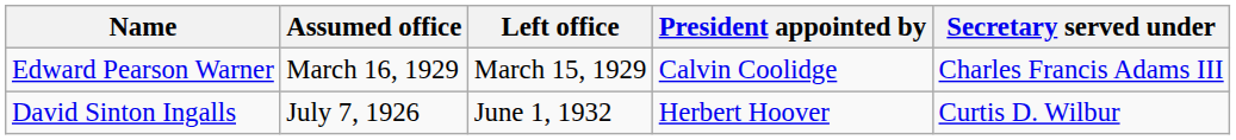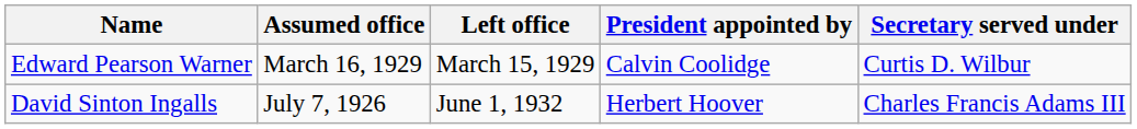 <table class="wikitable">
 <tr>
 <th>Name</th>
 <th>Assumed office</th>
 <th>Left office</th>
 <th><a href='#'>President</a> appointed by</th>
 <th><a href='#'>Secretary</a> served under</th>
 </tr>
 <tr>
 <td><a href='#'>Edward Pearson Warner</a></td>
 <td>March 16, 1929</td>
 <td>March 15, 1929</td>
 <td><a href='#'>Calvin Coolidge</a></td>
-<td><a href='#'>Charles Francis Adams III</a></td>
+<td><a href='#'>Curtis D. Wilbur</a></td>
 </tr>
 <tr>
 <td><a href='#'>David Sinton Ingalls</a></td>
 <td>July 7, 1926</td>
 <td>June 1, 1932</td>
 <td><a href='#'>Herbert Hoover</a></td>
-<td><a href='#'>Curtis D. Wilbur</a></td>
+<td><a href='#'>Charles Francis Adams III</a></td>
 </tr>
 </table>
